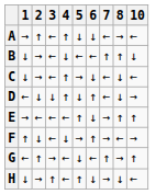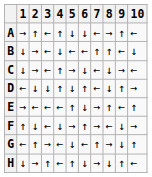 <table class="wikitable">
 <tr>
 <th></th>
 <th scope="col">1</th>
 <th scope="col">2</th>
 <th scope="col">3</th>
 <th scope="col">4</th>
 <th scope="col">5</th>
 <th scope="col">6</th>
 <th scope="col">7</th>
 <th scope="col">8</th>
+<th scope="col">9</th>
 <th scope="col">10</th>
 </tr>
 <tr>
 <th scope="row">A</th>
 <td>→</td>
 <td>↑</td>
 <td>←</td>
 <td>↑</td>
 <td>↓</td>
 <td>↓</td>
 <td>←</td>
 <td>→</td>
+<td>↑</td>
 <td>←</td>
 </tr>
 <tr>
 <th scope="row">B</th>
 <td>↓</td>
 <td>→</td>
 <td>←</td>
 <td>↓</td>
 <td>←</td>
 <td>←</td>
 <td>↑</td>
 <td>↑</td>
+<td>←</td>
 <td>↓</td>
 </tr>
 <tr>
 <th scope="row">C</th>
 <td>↓</td>
 <td>→</td>
 <td>←</td>
 <td>↑</td>
 <td>→</td>
 <td>↓</td>
 <td>←</td>
 <td>↓</td>
+<td>→</td>
 <td>←</td>
 </tr>
 <tr>
 <th scope="row">D</th>
 <td>←</td>
 <td>↓</td>
 <td>↓</td>
 <td>↑</td>
 <td>↓</td>
 <td>↑</td>
 <td>←</td>
 <td>↓</td>
+<td>↑</td>
 <td>→</td>
 </tr>
 <tr>
 <th scope="row">E</th>
 <td>→</td>
 <td>←</td>
 <td>←</td>
 <td>←</td>
 <td>↑</td>
 <td>↓</td>
 <td>→</td>
 <td>↑</td>
+<td>←</td>
 <td>↑</td>
 </tr>
 <tr>
 <th scope="row">F</th>
 <td>↑</td>
 <td>↓</td>
 <td>←</td>
 <td>↓</td>
 <td>→</td>
 <td>↑</td>
 <td>→</td>
 <td>←</td>
+<td>↓</td>
 <td>→</td>
 </tr>
 <tr>
 <th scope="row">G</th>
 <td>←</td>
 <td>↑</td>
 <td>→</td>
 <td>←</td>
 <td>↓</td>
 <td>←</td>
 <td>↑</td>
 <td>→</td>
+<td>↓</td>
 <td>↑</td>
 </tr>
 <tr>
 <th scope="row">H</th>
 <td>↓</td>
 <td>→</td>
 <td>↑</td>
 <td>←</td>
 <td>↑</td>
 <td>↓</td>
 <td>→</td>
 <td>↓</td>
+<td>↑</td>
 <td>←</td>
 </tr>
 </table>
